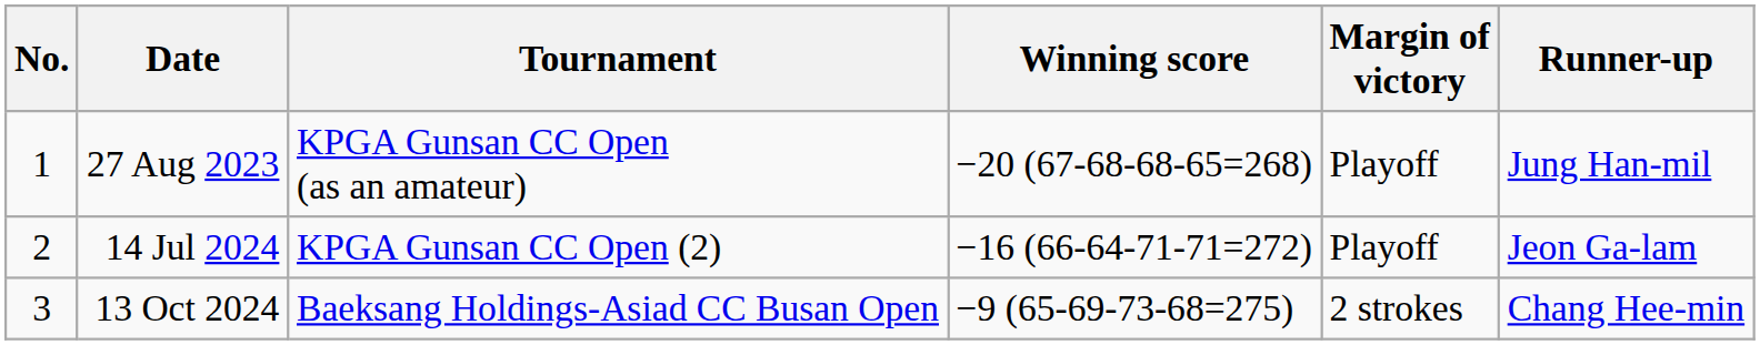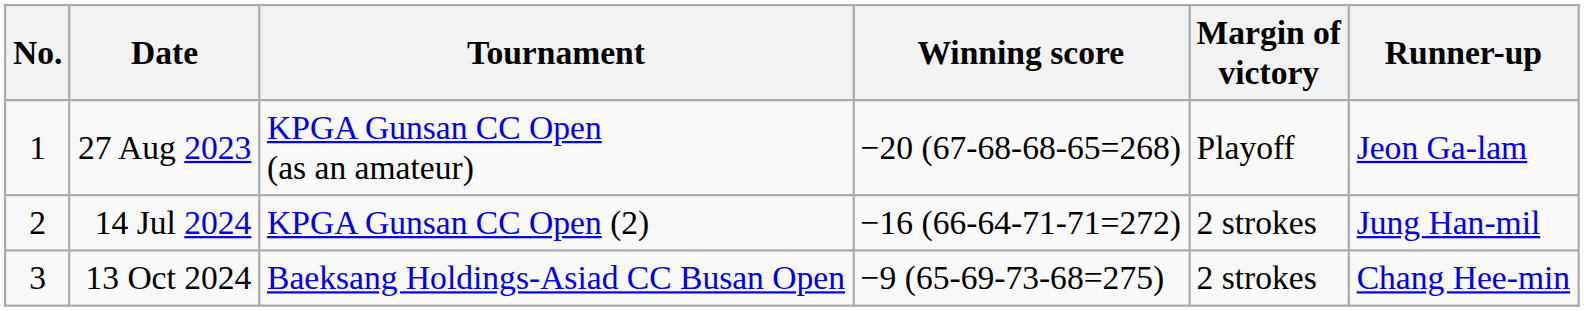 <table class="wikitable" style="font-size:95%;">
 <tr>
 <th>No.</th>
 <th>Date</th>
 <th>Tournament</th>
 <th>Winning score</th>
 <th>Margin of<br>victory</th>
 <th>Runner-up</th>
 </tr>
 <tr>
 <td align=center>1</td>
 <td align=right>27 Aug <a href='#'>2023</a></td>
 <td><a href='#'>KPGA Gunsan CC Open</a><br>(as an amateur)</td>
 <td>−20 (67-68-68-65=268)</td>
 <td>Playoff</td>
-<td> <a href='#'>Jung Han-mil</a></td>
+<td> <a href='#'>Jeon Ga-lam</a></td>
 </tr>
 <tr>
 <td align=center>2</td>
 <td align=right>14 Jul <a href='#'>2024</a></td>
 <td><a href='#'>KPGA Gunsan CC Open</a> (2)</td>
 <td>−16 (66-64-71-71=272)</td>
-<td>Playoff</td>
-<td> <a href='#'>Jeon Ga-lam</a></td>
+<td>2 strokes</td>
+<td> <a href='#'>Jung Han-mil</a></td>
 </tr>
 <tr>
 <td align=center>3</td>
 <td align=right>13 Oct 2024</td>
 <td><a href='#'>Baeksang Holdings-Asiad CC Busan Open</a></td>
 <td>−9 (65-69-73-68=275)</td>
 <td>2 strokes</td>
 <td> <a href='#'>Chang Hee-min</a></td>
 </tr>
 </table>
